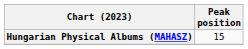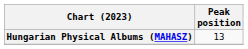 <table class="wikitable sortable plainrowheaders" style="text-align:center;">
 <tr>
 <th scope="col">Chart (2023)</th>
 <th scope="col">Peak<br>position</th>
 </tr>
 <tr>
 <th scope="row">Hungarian Physical Albums (<a href='#'>MAHASZ</a>)</th>
-<td>15</td>
+<td>13</td>
 </tr>
 <tr>
 </tr>
 </table>
